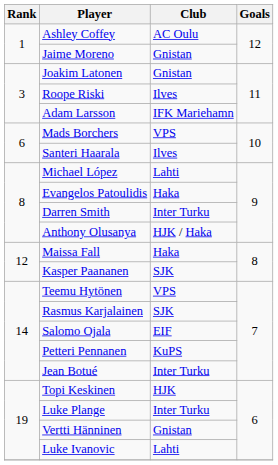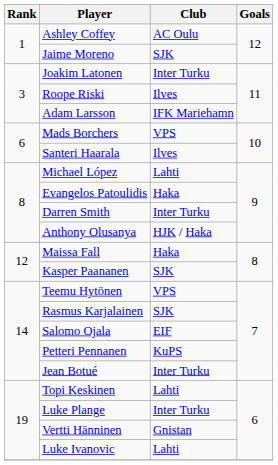 <table class="wikitable" style="text-align:center;">
 <tr>
 <th>Rank</th>
 <th>Player</th>
 <th>Club</th>
 <th>Goals</th>
 </tr>
 <tr>
 <td rowspan=2>1</td>
 <td align="left"> <a href='#'>Ashley Coffey</a></td>
 <td align="left"><a href='#'>AC Oulu</a></td>
 <td rowspan=2>12</td>
 </tr>
 <tr>
 <td align="left"> <a href='#'>Jaime Moreno</a></td>
-<td align="left"><a href='#'>Gnistan</a></td>
+<td align="left"><a href='#'>SJK</a></td>
 </tr>
 <tr>
 <td rowspan=3>3</td>
 <td align="left"> <a href='#'>Joakim Latonen</a></td>
-<td align="left"><a href='#'>Gnistan</a></td>
+<td align="left"><a href='#'>Inter Turku</a></td>
 <td rowspan=3>11</td>
 </tr>
 <tr>
 <td align="left"> <a href='#'>Roope Riski</a></td>
 <td align="left"><a href='#'>Ilves</a></td>
 </tr>
 <tr>
 <td align="left"> <a href='#'>Adam Larsson</a></td>
 <td align="left"><a href='#'>IFK Mariehamn</a></td>
 </tr>
 <tr>
 <td rowspan=2>6</td>
 <td align="left"> <a href='#'>Mads Borchers</a></td>
 <td align="left"><a href='#'>VPS</a></td>
 <td rowspan=2>10</td>
 </tr>
 <tr>
 <td align="left"> <a href='#'>Santeri Haarala</a></td>
 <td align="left"><a href='#'>Ilves</a></td>
 </tr>
 <tr>
 <td rowspan=4>8</td>
 <td align="left"> <a href='#'>Michael López</a></td>
 <td align="left"><a href='#'>Lahti</a></td>
 <td rowspan=4>9</td>
 </tr>
 <tr>
 <td align="left"> <a href='#'>Evangelos Patoulidis</a></td>
 <td align="left"><a href='#'>Haka</a></td>
 </tr>
 <tr>
 <td align="left"> <a href='#'>Darren Smith</a></td>
 <td align="left"><a href='#'>Inter Turku</a></td>
 </tr>
 <tr>
 <td align="left"> <a href='#'>Anthony Olusanya</a></td>
 <td align="left"><a href='#'>HJK</a> / <a href='#'>Haka</a></td>
 </tr>
 <tr>
 <td rowspan=2>12</td>
 <td align="left"> <a href='#'>Maissa Fall</a></td>
 <td align="left"><a href='#'>Haka</a></td>
 <td rowspan=2>8</td>
 </tr>
 <tr>
 <td align="left"> <a href='#'>Kasper Paananen</a></td>
 <td align="left"><a href='#'>SJK</a></td>
 </tr>
 <tr>
 <td rowspan=5>14</td>
 <td align="left"> <a href='#'>Teemu Hytönen</a></td>
 <td align="left"><a href='#'>VPS</a></td>
 <td rowspan=5>7</td>
 </tr>
 <tr>
 <td align="left"> <a href='#'>Rasmus Karjalainen</a></td>
 <td align="left"><a href='#'>SJK</a></td>
 </tr>
 <tr>
 <td align="left"> <a href='#'>Salomo Ojala</a></td>
 <td align="left"><a href='#'>EIF</a></td>
 </tr>
 <tr>
 <td align="left"> <a href='#'>Petteri Pennanen</a></td>
 <td align="left"><a href='#'>KuPS</a></td>
 </tr>
 <tr>
 <td align="left"> <a href='#'>Jean Botué</a></td>
 <td align="left"><a href='#'>Inter Turku</a></td>
 </tr>
 <tr>
 <td rowspan=4>19</td>
 <td align="left"> <a href='#'>Topi Keskinen</a></td>
-<td align="left"><a href='#'>HJK</a></td>
+<td align="left"><a href='#'>Lahti</a></td>
 <td rowspan=4>6</td>
 </tr>
 <tr>
 <td align="left"> <a href='#'>Luke Plange</a></td>
 <td align="left"><a href='#'>Inter Turku</a></td>
 </tr>
 <tr>
 <td align="left"> <a href='#'>Vertti Hänninen</a></td>
 <td align="left"><a href='#'>Gnistan</a></td>
 </tr>
 <tr>
 <td align="left"> <a href='#'>Luke Ivanovic</a></td>
 <td align="left"><a href='#'>Lahti</a></td>
 </tr>
 <tr>
 </tr>
 </table>
